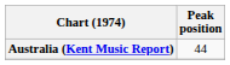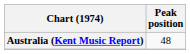 <table class="wikitable sortable plainrowheaders" style="text-align:center">
 <tr>
 <th>Chart (1974)</th>
 <th>Peak<br>position</th>
 </tr>
 <tr>
 <th scope="row">Australia (<a href='#'>Kent Music Report</a>)</th>
-<td style="text-align:center;">44</td>
+<td style="text-align:center;">48</td>
 </tr>
 <tr>
 </tr>
 <tr>
 </tr>
 <tr>
 </tr>
 <tr>
 </tr>
 <tr>
 </tr>
 <tr>
 </tr>
 <tr>
 </tr>
 <tr>
 </tr>
 </table>
